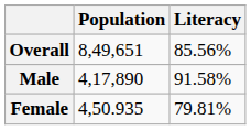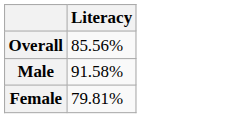 <table class="wikitable">
 <tr>
 <th></th>
-<th>Population</th>
 <th>Literacy</th>
 </tr>
 <tr>
 <th>Overall</th>
-<td>8,49,651</td>
 <td>85.56%</td>
 </tr>
 <tr>
 <th>Male</th>
-<td>4,17,890</td>
 <td>91.58%</td>
 </tr>
 <tr>
 <th>Female</th>
-<td>4,50.935</td>
 <td>79.81%</td>
 </tr>
 </table>
